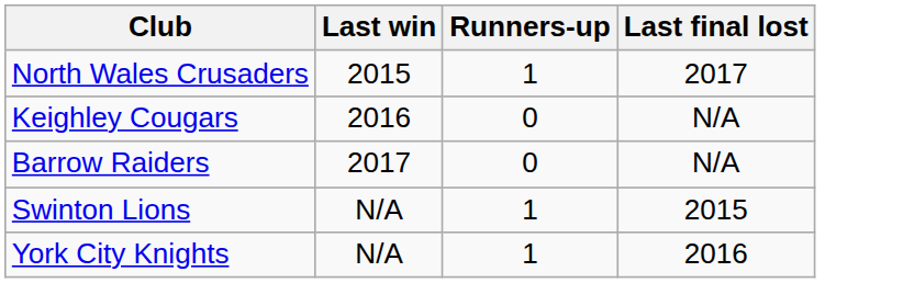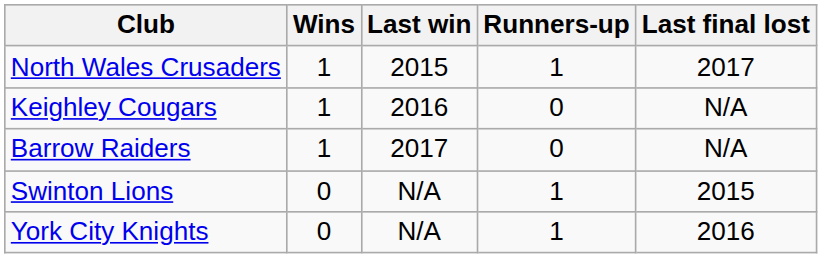 <table class="wikitable" style="text-align: center;">
 <tr>
 <th>Club</th>
+<th>Wins</th>
 <th>Last win</th>
 <th>Runners-up</th>
 <th>Last final lost</th>
 </tr>
 <tr>
 <td align=left> <a href='#'>North Wales Crusaders</a></td>
+<td>1</td>
 <td>2015</td>
 <td>1</td>
 <td>2017</td>
 </tr>
 <tr>
 <td align=left> <a href='#'>Keighley Cougars</a></td>
+<td>1</td>
 <td>2016</td>
 <td>0</td>
 <td>N/A</td>
 </tr>
 <tr>
 <td align=left> <a href='#'>Barrow Raiders</a></td>
+<td>1</td>
 <td>2017</td>
 <td>0</td>
 <td>N/A</td>
 </tr>
 <tr>
 <td align=left> <a href='#'>Swinton Lions</a></td>
+<td>0</td>
 <td>N/A</td>
 <td>1</td>
 <td>2015</td>
 </tr>
 <tr>
 <td align=left> <a href='#'>York City Knights</a></td>
+<td>0</td>
 <td>N/A</td>
 <td>1</td>
 <td>2016</td>
 </tr>
 </table>
